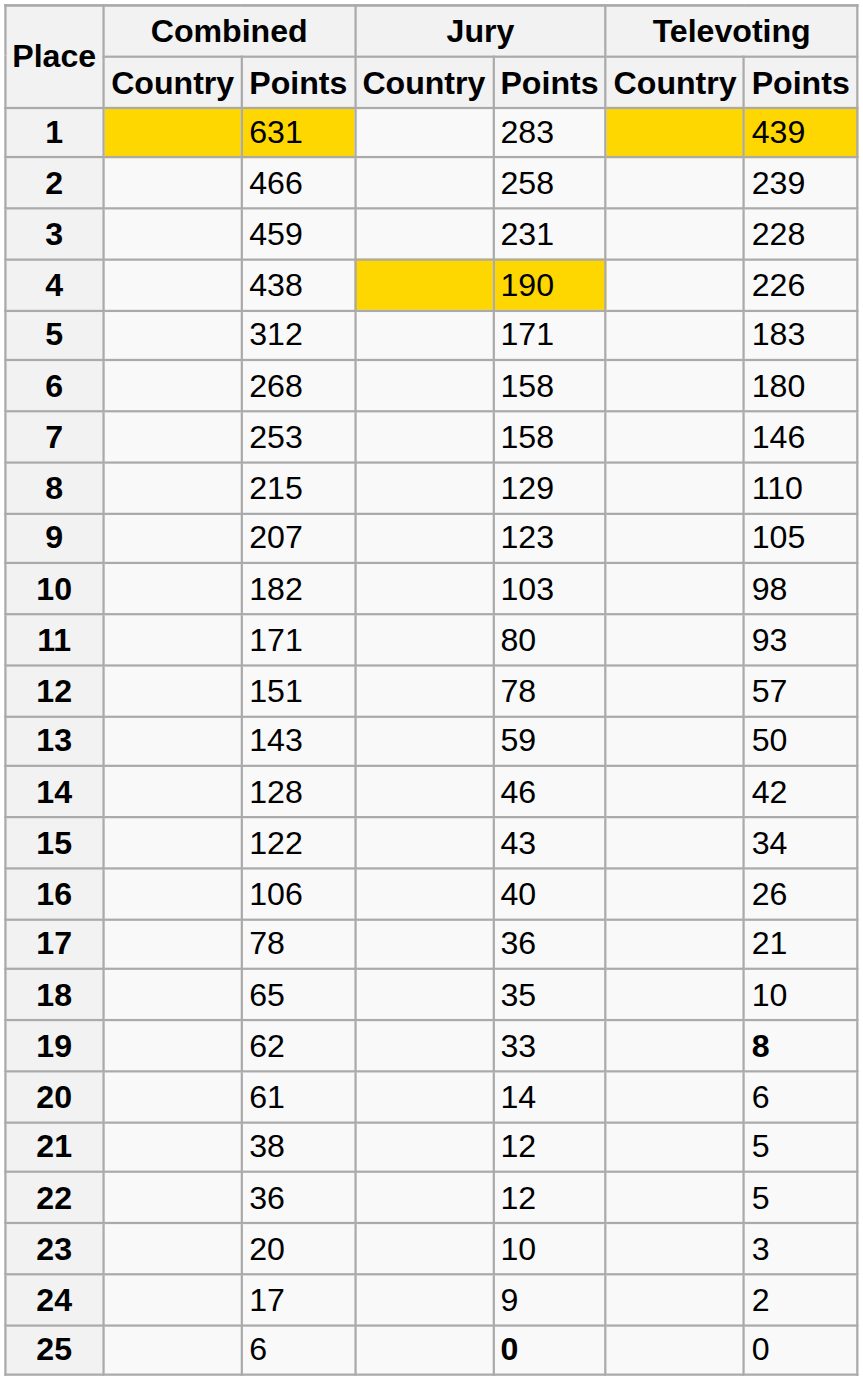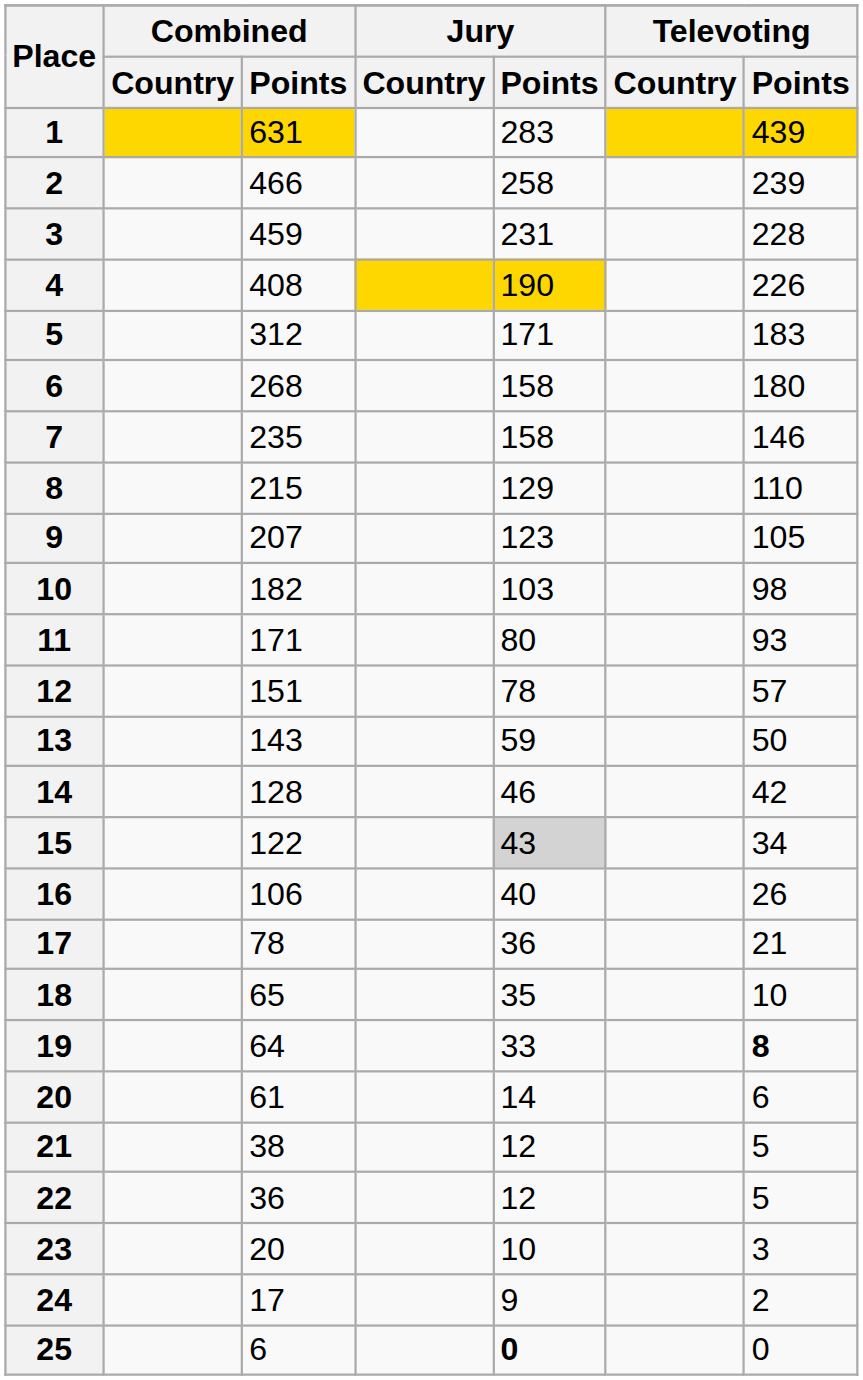 <table class="wikitable collapsible plainrowheaders" style="float: right; margin: 10px; font-size: 90%;">
 <tr>
 </tr>
 <tr>
 <th rowspan="2" scope="col">Place</th>
 <th colspan="2" scope="col">Combined</th>
 <th colspan="2" scope="col">Jury</th>
 <th colspan="2" scope="col">Televoting</th>
 </tr>
 <tr>
 <th scope="col">Country</th>
 <th scope="col">Points</th>
 <th scope="col">Country</th>
 <th scope="col">Points</th>
 <th scope="col">Country</th>
 <th scope="col">Points</th>
 </tr>
 <tr>
 <th scope="row" style="text-align:center;">1</th>
 <td bgcolor="gold"></td>
 <td bgcolor="gold">631</td>
 <td></td>
 <td>283</td>
 <td bgcolor="gold"></td>
 <td bgcolor="gold">439</td>
 </tr>
 <tr>
 <th scope="row" style="text-align:center;">2</th>
 <td></td>
 <td>466</td>
 <td></td>
 <td>258</td>
 <td></td>
 <td>239</td>
 </tr>
 <tr>
 <th scope="row" style="text-align:center;">3</th>
 <td></td>
 <td>459</td>
 <td></td>
 <td>231</td>
 <td></td>
 <td>228</td>
 </tr>
 <tr>
 <th scope="row" style="text-align:center;">4</th>
 <td></td>
-<td>438</td>
+<td>408</td>
 <td bgcolor="gold"></td>
 <td bgcolor="gold">190</td>
 <td></td>
 <td>226</td>
 </tr>
 <tr>
 <th scope="row" style="text-align:center;">5</th>
 <td></td>
 <td>312</td>
 <td></td>
 <td>171</td>
 <td></td>
 <td>183</td>
 </tr>
 <tr>
 <th scope="row" style="text-align:center;">6</th>
 <td></td>
 <td>268</td>
 <td></td>
 <td>158</td>
 <td></td>
 <td>180</td>
 </tr>
 <tr>
 <th scope="row" style="text-align:center;">7</th>
 <td></td>
-<td>253</td>
+<td>235</td>
 <td></td>
 <td>158</td>
 <td></td>
 <td>146</td>
 </tr>
 <tr>
 <th scope="row" style="text-align:center;">8</th>
 <td></td>
 <td>215</td>
 <td></td>
 <td>129</td>
 <td></td>
 <td>110</td>
 </tr>
 <tr>
 <th scope="row" style="text-align:center;">9</th>
 <td></td>
 <td>207</td>
 <td></td>
 <td>123</td>
 <td></td>
 <td>105</td>
 </tr>
 <tr>
 <th scope="row" style="text-align:center;">10</th>
 <td></td>
 <td>182</td>
 <td></td>
 <td>103</td>
 <td></td>
 <td>98</td>
 </tr>
 <tr>
 <th scope="row" style="text-align:center;">11</th>
 <td></td>
 <td>171</td>
 <td></td>
 <td>80</td>
 <td></td>
 <td>93</td>
 </tr>
 <tr>
 <th scope="row" style="text-align:center;">12</th>
 <td></td>
 <td>151</td>
 <td></td>
 <td>78</td>
 <td></td>
 <td>57</td>
 </tr>
 <tr>
 <th scope="row" style="text-align:center;">13</th>
 <td></td>
 <td>143</td>
 <td></td>
 <td>59</td>
 <td></td>
 <td>50</td>
 </tr>
 <tr>
 <th scope="row" style="text-align:center;">14</th>
 <td></td>
 <td>128</td>
 <td></td>
 <td>46</td>
 <td></td>
 <td>42</td>
 </tr>
 <tr>
 <th scope="row" style="text-align:center;">15</th>
 <td></td>
 <td>122</td>
 <td></td>
-<td>43</td>
+<td style="background: lightgrey;">43</td>
 <td></td>
 <td>34</td>
 </tr>
 <tr>
 <th scope="row" style="text-align:center;">16</th>
 <td></td>
 <td>106</td>
 <td></td>
 <td>40</td>
 <td></td>
 <td>26</td>
 </tr>
 <tr>
 <th scope="row" style="text-align:center;">17</th>
 <td></td>
 <td>78</td>
 <td></td>
 <td>36</td>
 <td></td>
 <td>21</td>
 </tr>
 <tr>
 <th scope="row" style="text-align:center;">18</th>
 <td></td>
 <td>65</td>
 <td></td>
 <td>35</td>
 <td></td>
 <td>10</td>
 </tr>
 <tr>
 <th scope="row" style="text-align:center;">19</th>
 <td></td>
-<td>62</td>
+<td>64</td>
 <td></td>
 <td>33</td>
 <td></td>
 <td><strong>8</strong></td>
 </tr>
 <tr>
 <th scope="row" style="text-align:center;">20</th>
 <td></td>
 <td>61</td>
 <td></td>
 <td>14</td>
 <td></td>
 <td>6</td>
 </tr>
 <tr>
 <th scope="row" style="text-align:center;">21</th>
 <td></td>
 <td>38</td>
 <td></td>
 <td>12</td>
 <td></td>
 <td>5</td>
 </tr>
 <tr>
 <th scope="row" style="text-align:center;">22</th>
 <td></td>
 <td>36</td>
 <td></td>
 <td>12</td>
 <td></td>
 <td>5</td>
 </tr>
 <tr>
 <th scope="row" style="text-align:center;">23</th>
 <td></td>
 <td>20</td>
 <td></td>
 <td>10</td>
 <td></td>
 <td>3</td>
 </tr>
 <tr>
 <th scope="row" style="text-align:center;">24</th>
 <td></td>
 <td>17</td>
 <td></td>
 <td>9</td>
 <td></td>
 <td>2</td>
 </tr>
 <tr>
 <th scope="row" style="text-align:center;">25</th>
 <td></td>
 <td>6</td>
 <td></td>
 <td><strong>0</strong></td>
 <td></td>
 <td>0</td>
 </tr>
 </table>
